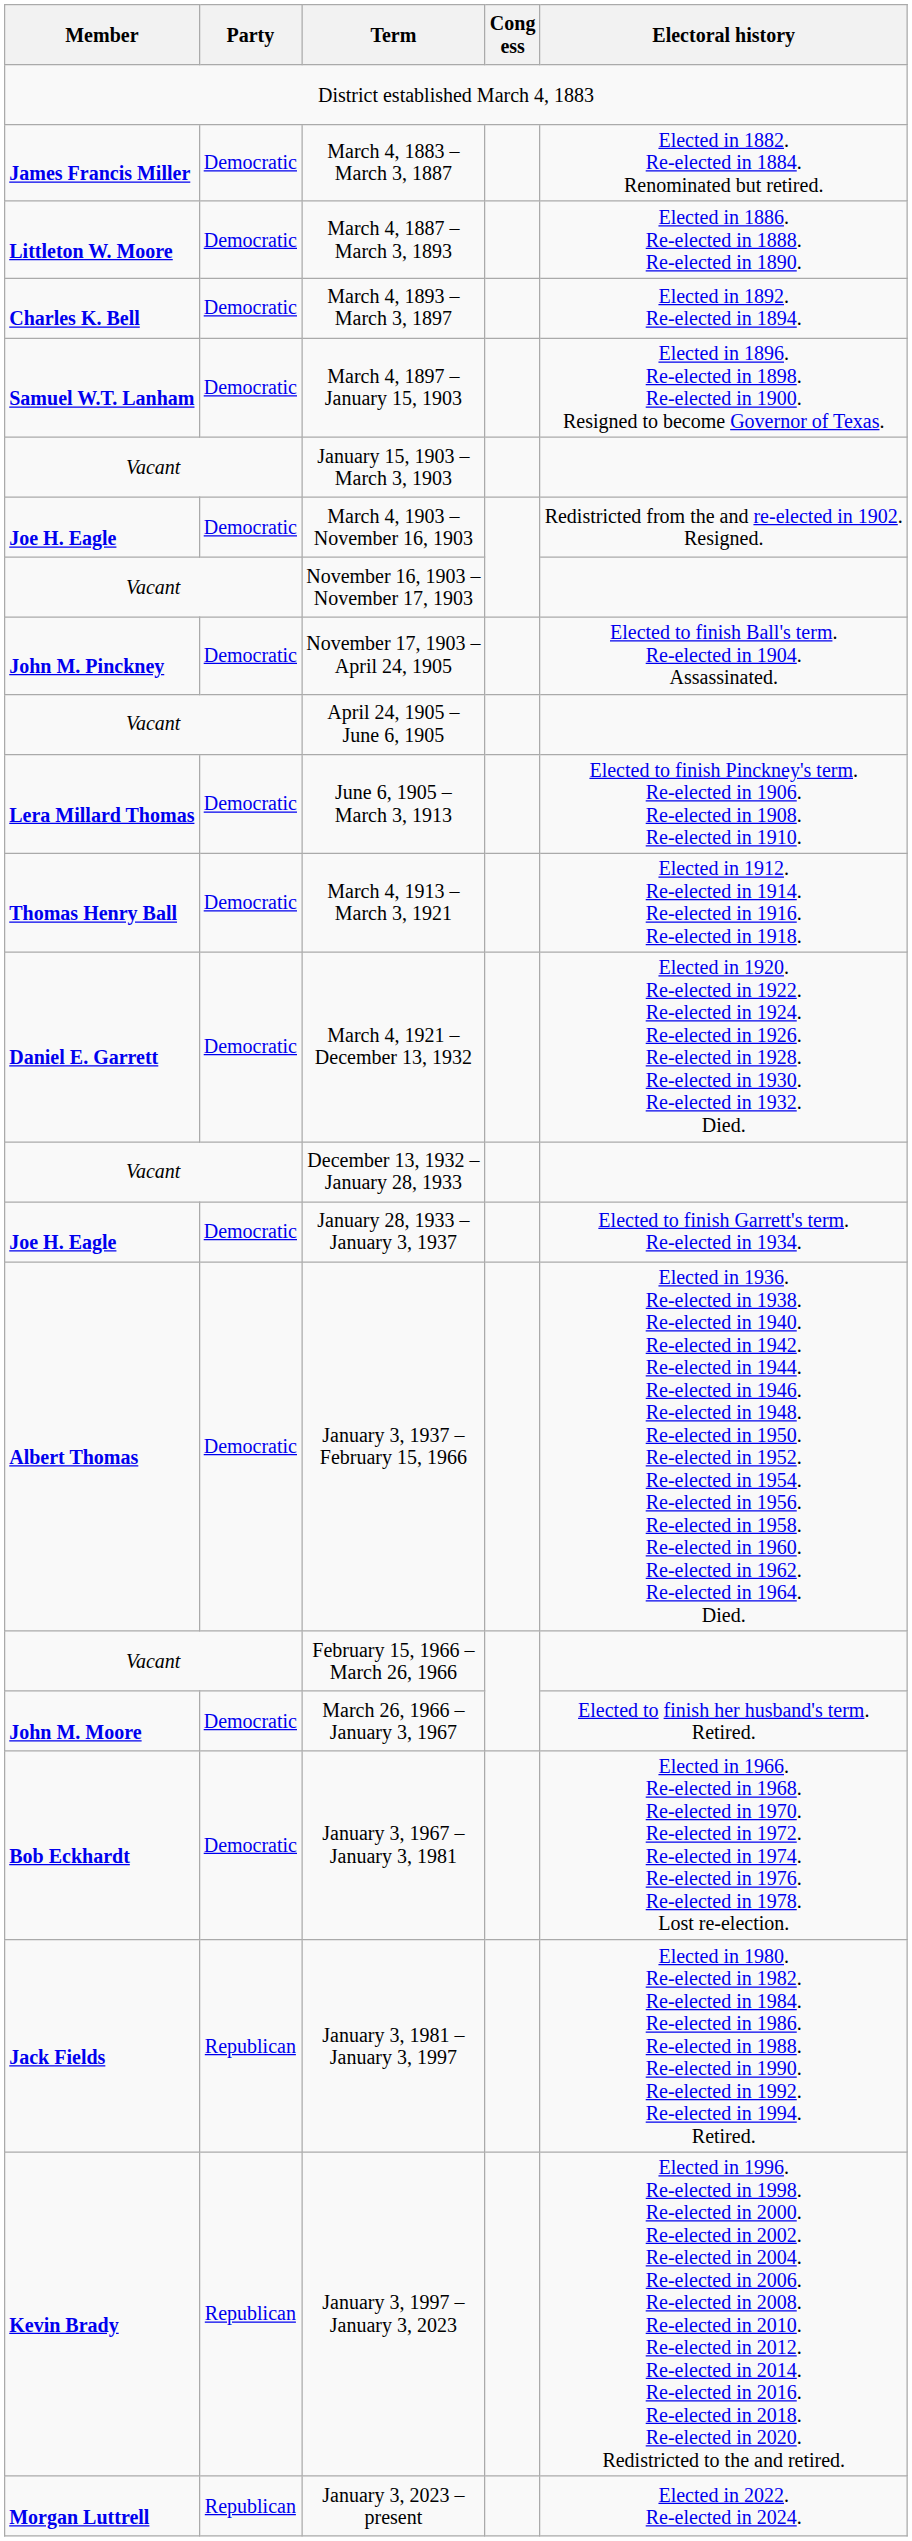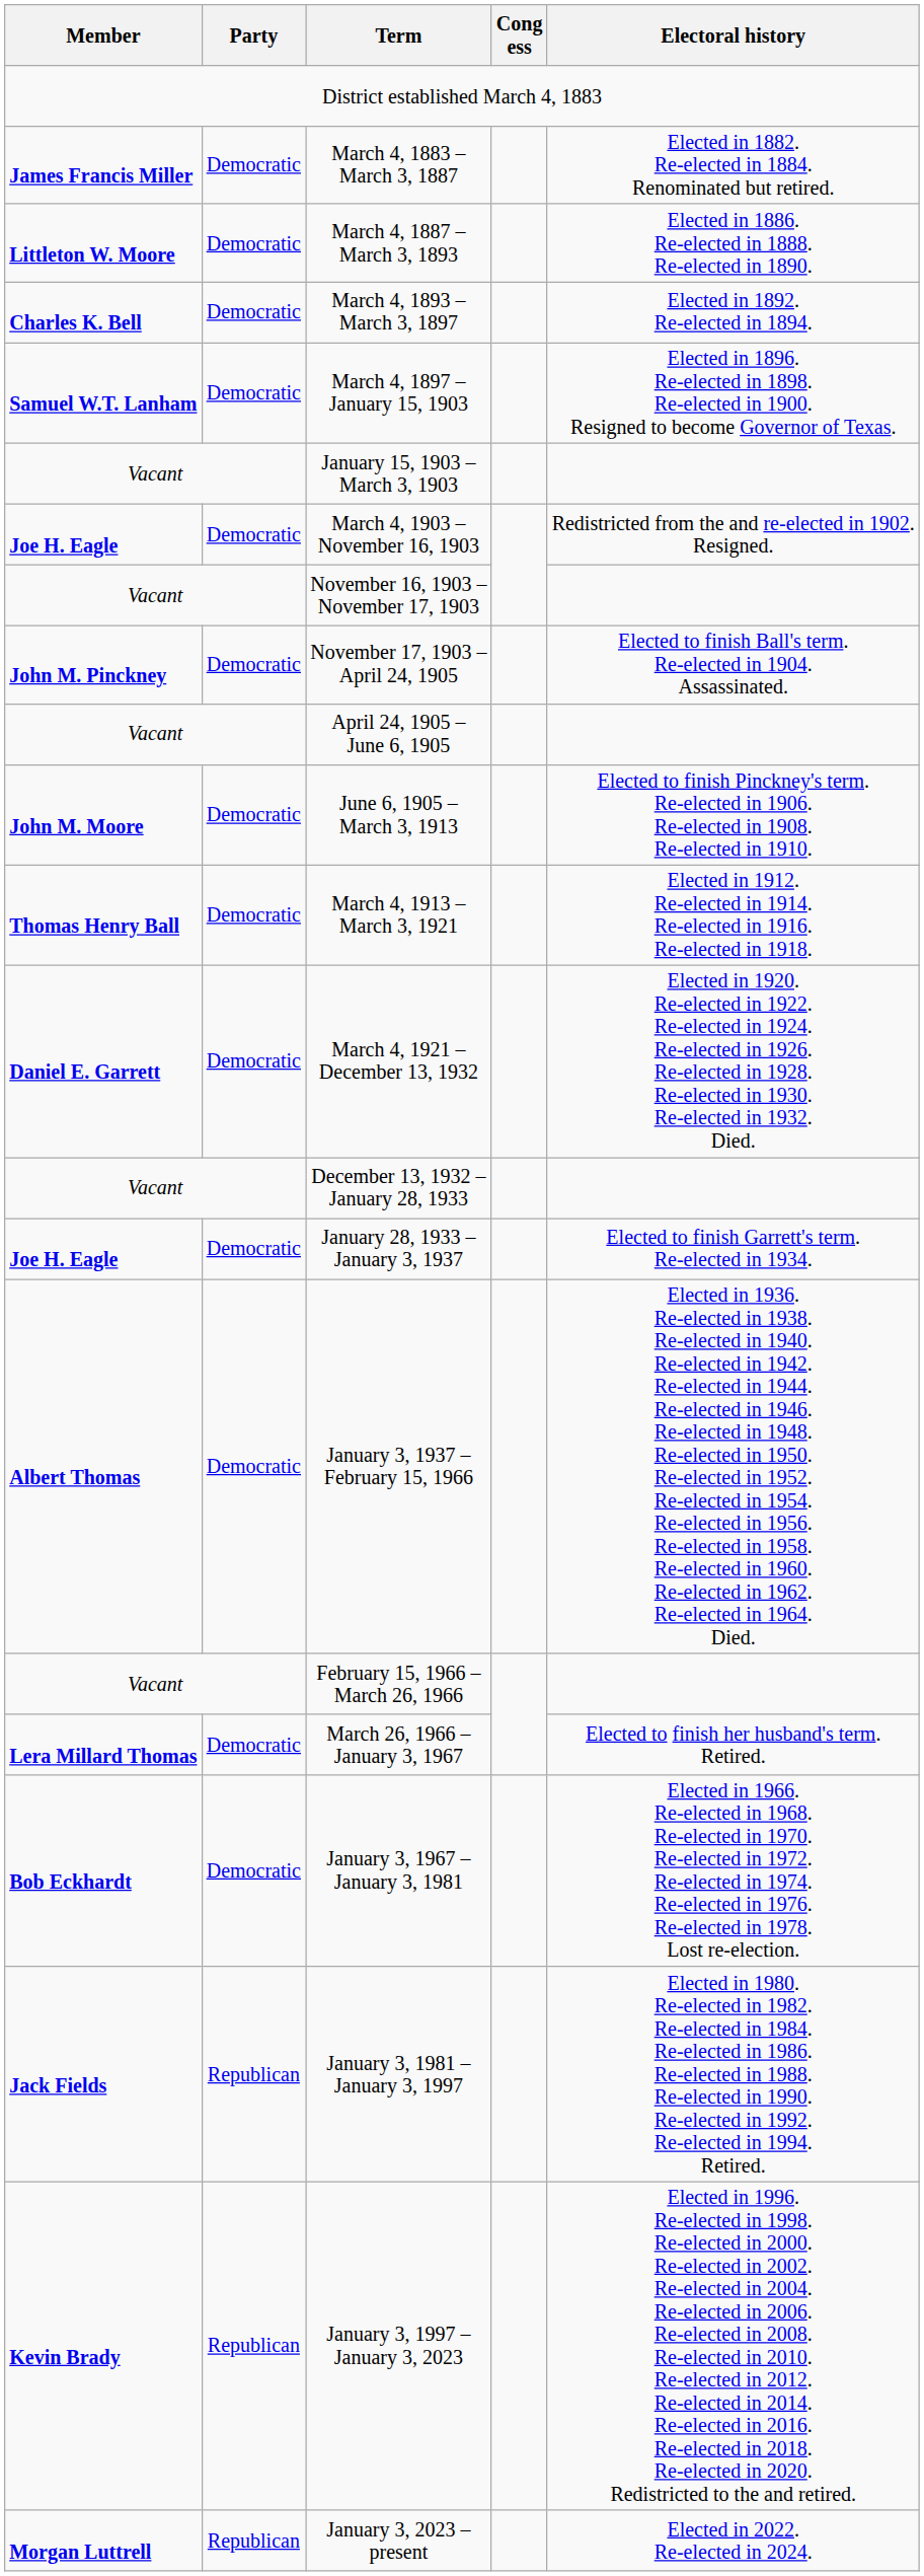 <table class=wikitable style="text-align:center">
 <tr style="height:3em">
 <th>Member</th>
 <th>Party</th>
 <th>Term</th>
 <th>Cong<br>ess</th>
 <th>Electoral history</th>
 </tr>
 <tr style="height:3em">
 <td colspan=6>District established March 4, 1883</td>
 </tr>
 <tr style="height:3em">
 <td align=left><br><strong><a href='#'>James Francis Miller</a></strong><br></td>
 <td><a href='#'>Democratic</a></td>
 <td nowrap>March 4, 1883 –<br>March 3, 1887</td>
 <td></td>
 <td><a href='#'>Elected in 1882</a>.<br><a href='#'>Re-elected in 1884</a>.<br>Renominated but retired.</td>
 </tr>
 <tr style="height:3em">
 <td align=left><br><strong><a href='#'>Littleton W. Moore</a></strong><br></td>
 <td><a href='#'>Democratic</a></td>
 <td nowrap>March 4, 1887 –<br>March 3, 1893</td>
 <td></td>
 <td><a href='#'>Elected in 1886</a>.<br><a href='#'>Re-elected in 1888</a>.<br><a href='#'>Re-elected in 1890</a>.<br></td>
 </tr>
 <tr style="height:3em">
 <td align=left><br><strong><a href='#'>Charles K. Bell</a></strong><br></td>
 <td><a href='#'>Democratic</a></td>
 <td nowrap>March 4, 1893 –<br>March 3, 1897</td>
 <td></td>
 <td><a href='#'>Elected in 1892</a>.<br><a href='#'>Re-elected in 1894</a>.<br></td>
 </tr>
 <tr style="height:3em">
 <td align=left><br><strong><a href='#'>Samuel W.T. Lanham</a></strong><br></td>
 <td><a href='#'>Democratic</a></td>
 <td nowrap>March 4, 1897 –<br>January 15, 1903</td>
 <td></td>
 <td><a href='#'>Elected in 1896</a>.<br><a href='#'>Re-elected in 1898</a>.<br><a href='#'>Re-elected in 1900</a>.<br>Resigned to become <a href='#'>Governor of Texas</a>.</td>
 </tr>
 <tr style="height:3em">
 <td colspan=2><em>Vacant</em></td>
 <td nowrap>January 15, 1903 –<br>March 3, 1903</td>
 <td></td>
 <td></td>
 </tr>
 <tr style="height:3em">
 <td align=left><br><strong><a href='#'>Joe H. Eagle</a></strong><br></td>
 <td><a href='#'>Democratic</a></td>
 <td nowrap>March 4, 1903 –<br>November 16, 1903</td>
 <td rowspan=2></td>
 <td>Redistricted from the  and <a href='#'>re-elected in 1902</a>.<br>Resigned.</td>
 </tr>
 <tr style="height:3em">
 <td colspan=2><em>Vacant</em></td>
 <td nowrap>November 16, 1903 –<br>November 17, 1903</td>
 <td></td>
 </tr>
 <tr style="height:3em">
 <td align=left><br><strong><a href='#'>John M. Pinckney</a></strong><br></td>
 <td><a href='#'>Democratic</a></td>
 <td nowrap>November 17, 1903 –<br>April 24, 1905</td>
 <td></td>
 <td><a href='#'>Elected to finish Ball's term</a>.<br><a href='#'>Re-elected in 1904</a>.<br>Assassinated.</td>
 </tr>
 <tr style="height:3em">
 <td colspan=2><em>Vacant</em></td>
 <td nowrap>April 24, 1905 –<br>June 6, 1905</td>
 <td></td>
 <td></td>
 </tr>
 <tr style="height:3em">
-<td align=left><br><strong><a href='#'>Lera Millard Thomas</a></strong><br></td>
+<td align=left><br><strong><a href='#'>John M. Moore</a></strong><br></td>
 <td><a href='#'>Democratic</a></td>
 <td nowrap>June 6, 1905 –<br>March 3, 1913</td>
 <td></td>
 <td><a href='#'>Elected to finish Pinckney's term</a>.<br><a href='#'>Re-elected in 1906</a>.<br><a href='#'>Re-elected in 1908</a>.<br><a href='#'>Re-elected in 1910</a>.<br></td>
 </tr>
 <tr style="height:3em">
 <td align=left><br><strong><a href='#'>Thomas Henry Ball</a></strong><br></td>
 <td><a href='#'>Democratic</a></td>
 <td nowrap>March 4, 1913 –<br>March 3, 1921</td>
 <td></td>
 <td><a href='#'>Elected in 1912</a>.<br><a href='#'>Re-elected in 1914</a>.<br><a href='#'>Re-elected in 1916</a>.<br><a href='#'>Re-elected in 1918</a>.<br></td>
 </tr>
 <tr style="height:3em">
 <td align=left><br><strong><a href='#'>Daniel E. Garrett</a></strong><br></td>
 <td><a href='#'>Democratic</a></td>
 <td nowrap>March 4, 1921 –<br>December 13, 1932</td>
 <td></td>
 <td><a href='#'>Elected in 1920</a>.<br><a href='#'>Re-elected in 1922</a>.<br><a href='#'>Re-elected in 1924</a>.<br><a href='#'>Re-elected in 1926</a>.<br><a href='#'>Re-elected in 1928</a>.<br><a href='#'>Re-elected in 1930</a>.<br><a href='#'>Re-elected in 1932</a>.<br>Died.</td>
 </tr>
 <tr style="height:3em">
 <td colspan=2><em>Vacant</em></td>
 <td nowrap>December 13, 1932 –<br>January 28, 1933</td>
 <td></td>
 <td></td>
 </tr>
 <tr style="height:3em">
 <td align=left><br><strong><a href='#'>Joe H. Eagle</a></strong><br></td>
 <td><a href='#'>Democratic</a></td>
 <td nowrap>January 28, 1933 –<br>January 3, 1937</td>
 <td></td>
 <td><a href='#'>Elected to finish Garrett's term</a>.<br><a href='#'>Re-elected in 1934</a>.<br></td>
 </tr>
 <tr style="height:3em">
 <td align=left><br><strong><a href='#'>Albert Thomas</a></strong><br></td>
 <td><a href='#'>Democratic</a></td>
 <td nowrap>January 3, 1937 –<br>February 15, 1966</td>
 <td></td>
 <td><a href='#'>Elected in 1936</a>.<br><a href='#'>Re-elected in 1938</a>.<br><a href='#'>Re-elected in 1940</a>.<br><a href='#'>Re-elected in 1942</a>.<br><a href='#'>Re-elected in 1944</a>.<br><a href='#'>Re-elected in 1946</a>.<br><a href='#'>Re-elected in 1948</a>.<br><a href='#'>Re-elected in 1950</a>.<br><a href='#'>Re-elected in 1952</a>.<br><a href='#'>Re-elected in 1954</a>.<br><a href='#'>Re-elected in 1956</a>.<br><a href='#'>Re-elected in 1958</a>.<br><a href='#'>Re-elected in 1960</a>.<br><a href='#'>Re-elected in 1962</a>.<br><a href='#'>Re-elected in 1964</a>.<br>Died.</td>
 </tr>
 <tr style="height:3em">
 <td colspan=2><em>Vacant</em></td>
 <td nowrap>February 15, 1966 –<br>March 26, 1966</td>
 <td rowspan=2></td>
 <td></td>
 </tr>
 <tr style="height:3em">
-<td align=left><br><strong><a href='#'>John M. Moore</a></strong><br></td>
+<td align=left><br><strong><a href='#'>Lera Millard Thomas</a></strong><br></td>
 <td><a href='#'>Democratic</a></td>
 <td nowrap>March 26, 1966 –<br>January 3, 1967</td>
 <td><a href='#'>Elected to</a> <a href='#'>finish her husband's term</a>.<br>Retired.</td>
 </tr>
 <tr style="height:3em">
 <td align=left><br><strong><a href='#'>Bob Eckhardt</a></strong><br></td>
 <td><a href='#'>Democratic</a></td>
 <td nowrap>January 3, 1967 –<br>January 3, 1981</td>
 <td></td>
 <td><a href='#'>Elected in 1966</a>.<br><a href='#'>Re-elected in 1968</a>.<br><a href='#'>Re-elected in 1970</a>.<br><a href='#'>Re-elected in 1972</a>.<br><a href='#'>Re-elected in 1974</a>.<br><a href='#'>Re-elected in 1976</a>.<br><a href='#'>Re-elected in 1978</a>.<br>Lost re-election.</td>
 </tr>
 <tr style="height:3em">
 <td align=left><br><strong><a href='#'>Jack Fields</a></strong><br></td>
 <td><a href='#'>Republican</a></td>
 <td nowrap>January 3, 1981 –<br>January 3, 1997</td>
 <td></td>
 <td><a href='#'>Elected in 1980</a>.<br><a href='#'>Re-elected in 1982</a>.<br><a href='#'>Re-elected in 1984</a>.<br><a href='#'>Re-elected in 1986</a>.<br><a href='#'>Re-elected in 1988</a>.<br><a href='#'>Re-elected in 1990</a>.<br><a href='#'>Re-elected in 1992</a>.<br><a href='#'>Re-elected in 1994</a>.<br>Retired.</td>
 </tr>
 <tr style="height:3em">
 <td align=left><br><strong><a href='#'>Kevin Brady</a></strong><br></td>
 <td><a href='#'>Republican</a></td>
 <td nowrap>January 3, 1997 –<br>January 3, 2023</td>
 <td></td>
 <td><a href='#'>Elected in 1996</a>.<br><a href='#'>Re-elected in 1998</a>.<br><a href='#'>Re-elected in 2000</a>.<br><a href='#'>Re-elected in 2002</a>.<br><a href='#'>Re-elected in 2004</a>.<br><a href='#'>Re-elected in 2006</a>.<br><a href='#'>Re-elected in 2008</a>.<br><a href='#'>Re-elected in 2010</a>.<br><a href='#'>Re-elected in 2012</a>.<br><a href='#'>Re-elected in 2014</a>.<br><a href='#'>Re-elected in 2016</a>.<br><a href='#'>Re-elected in 2018</a>.<br><a href='#'>Re-elected in 2020</a>.<br>Redistricted to the  and retired.</td>
 </tr>
 <tr style="height:3em">
 <td align=left><br><strong><a href='#'>Morgan Luttrell</a></strong><br></td>
 <td><a href='#'>Republican</a></td>
 <td nowrap>January 3, 2023 –<br>present</td>
 <td></td>
 <td><a href='#'>Elected in 2022</a>.<br><a href='#'>Re-elected in 2024</a>.</td>
 </tr>
 </table>
